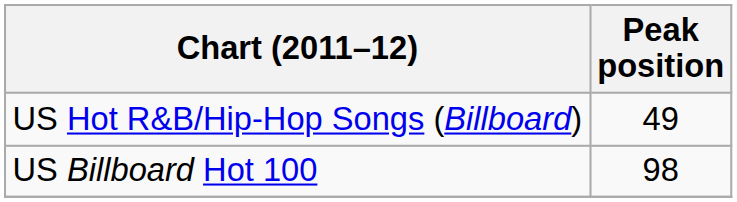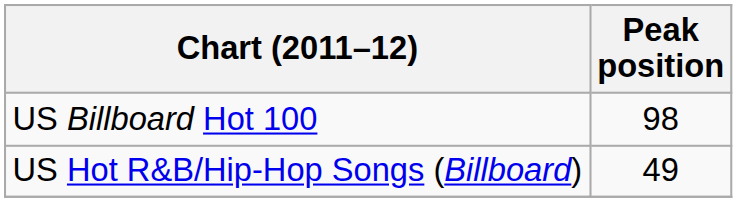 <table class="wikitable sortable">
 <tr>
 <th>Chart (2011–12)</th>
 <th>Peak<br>position</th>
 </tr>
 <tr>
+<td>US <em>Billboard</em> <a href='#'>Hot 100</a></td>
+<td align="center">98</td>
+</tr>
+<tr>
 <td>US <a href='#'>Hot R&B/Hip-Hop Songs</a> (<em><a href='#'>Billboard</a></em>)</td>
 <td align="center">49</td>
 </tr>
 <tr>
-<td>US <em>Billboard</em> <a href='#'>Hot 100</a></td>
-<td align="center">98</td>
-</tr>
-<tr>
 </tr>
 </table>
